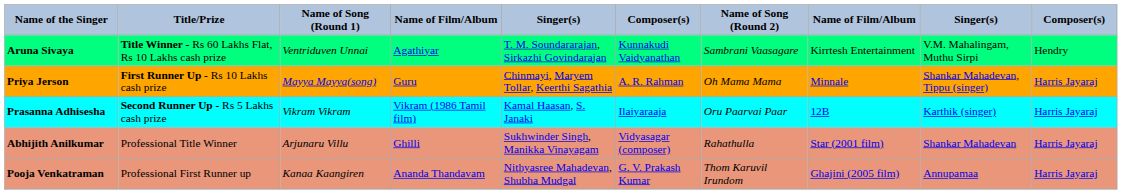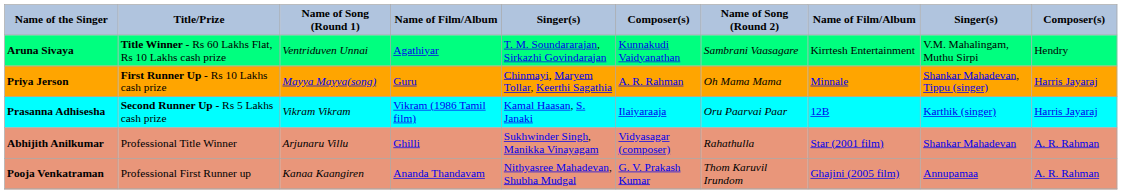 <table class="wikitable">
 <tr>
 <th style="width:150pt; background:LightSteelBlue;">Name of the Singer</th>
 <th style="width:250pt; background:LightSteelBlue;">Title/Prize</th>
 <th style="width:150pt; background:LightSteelBlue;">Name of Song (Round 1)</th>
 <th style="width:150pt; background:LightSteelBlue;">Name of Film/Album</th>
 <th style="width:150pt; background:LightSteelBlue;">Singer(s)</th>
 <th style="width:100pt; background:LightSteelBlue;">Composer(s)</th>
 <th style="width:150pt; background:LightSteelBlue;">Name of Song (Round 2)</th>
 <th style="width:150pt; background:LightSteelBlue;">Name of Film/Album</th>
 <th style="width:150pt; background:LightSteelBlue;">Singer(s)</th>
 <th style="width:100pt; background:LightSteelBlue;">Composer(s)</th>
 </tr>
 <tr>
 <td bgcolor="#00FF7F"><strong>Aruna Sivaya</strong></td>
 <td bgcolor="#00FF7F"><strong>Title Winner -</strong> Rs 60 Lakhs Flat, Rs 10 Lakhs cash prize</td>
 <td bgcolor="#00FF7F"><em>Ventriduven Unnai</em></td>
 <td bgcolor="#00FF7F"><a href='#'>Agathiyar</a></td>
 <td bgcolor="#00FF7F"><a href='#'>T. M. Soundararajan</a>, <a href='#'>Sirkazhi Govindarajan</a></td>
 <td bgcolor="#00FF7F"><a href='#'>Kunnakudi Vaidyanathan</a></td>
 <td bgcolor="#00FF7F"><em>Sambrani Vaasagare</em></td>
 <td bgcolor="#00FF7F">Kirrtesh Entertainment</td>
 <td bgcolor="#00FF7F">V.M. Mahalingam, Muthu Sirpi</td>
 <td bgcolor="#00FF7F">Hendry</td>
 </tr>
 <tr>
 <td bgcolor="orange"><strong>Priya Jerson</strong></td>
 <td bgcolor="orange"><strong>First Runner Up -</strong> Rs 10 Lakhs cash prize</td>
 <td bgcolor="orange"><a href='#'><em>Mayya Mayya(song)</em></a></td>
 <td bgcolor="orange"><a href='#'>Guru</a></td>
 <td bgcolor="orange"><a href='#'>Chinmayi</a>, <a href='#'>Maryem Tollar</a>, <a href='#'>Keerthi Sagathia</a></td>
 <td bgcolor="orange"><a href='#'>A. R. Rahman</a></td>
 <td bgcolor="orange"><em>Oh Mama Mama</em></td>
 <td bgcolor="orange"><a href='#'>Minnale</a></td>
 <td bgcolor="orange"><a href='#'>Shankar Mahadevan</a>, <a href='#'>Tippu (singer)</a></td>
 <td bgcolor="orange"><a href='#'>Harris Jayaraj</a></td>
 </tr>
 <tr>
 <td bgcolor="aqua"><strong>Prasanna Adhisesha</strong></td>
 <td bgcolor="aqua"><strong>Second Runner Up -</strong> Rs 5 Lakhs cash prize</td>
 <td bgcolor="aqua"><em>Vikram Vikram</em></td>
 <td bgcolor="aqua"><a href='#'>Vikram (1986 Tamil film)</a></td>
 <td bgcolor="aqua"><a href='#'>Kamal Haasan</a>, <a href='#'>S. Janaki</a></td>
 <td bgcolor="aqua"><a href='#'>Ilaiyaraaja</a></td>
 <td bgcolor="aqua"><em>Oru Paarvai Paar</em></td>
 <td bgcolor="aqua"><a href='#'>12B</a></td>
 <td bgcolor="aqua"><a href='#'>Karthik (singer)</a></td>
 <td bgcolor="aqua"><a href='#'>Harris Jayaraj</a></td>
 </tr>
 <tr>
 <td bgcolor="darksalmon"><strong>Abhijith Anilkumar</strong></td>
 <td bgcolor="darksalmon">Professional Title Winner</td>
 <td bgcolor="darksalmon"><em>Arjunaru Villu</em></td>
 <td bgcolor="darksalmon"><a href='#'>Ghilli</a></td>
 <td bgcolor="darksalmon"><a href='#'>Sukhwinder Singh</a>, <a href='#'>Manikka Vinayagam</a></td>
 <td bgcolor="darksalmon"><a href='#'>Vidyasagar (composer)</a></td>
 <td bgcolor="darksalmon"><em>Rahathulla</em></td>
 <td bgcolor="darksalmon"><a href='#'>Star (2001 film)</a></td>
 <td bgcolor="darksalmon"><a href='#'>Shankar Mahadevan</a></td>
-<td bgcolor="darksalmon"><a href='#'>Harris Jayaraj</a></td>
+<td bgcolor="darksalmon"><a href='#'>A. R. Rahman</a></td>
 </tr>
 <tr>
 <td bgcolor="darksalmon"><strong>Pooja Venkatraman</strong></td>
 <td bgcolor="darksalmon">Professional First Runner up</td>
 <td bgcolor="darksalmon"><em>Kanaa Kaangiren</em></td>
 <td bgcolor="darksalmon"><a href='#'>Ananda Thandavam</a></td>
 <td bgcolor="darksalmon"><a href='#'>Nithyasree Mahadevan</a>, <a href='#'>Shubha Mudgal</a></td>
 <td bgcolor="darksalmon"><a href='#'>G. V. Prakash Kumar</a></td>
 <td bgcolor="darksalmon"><em>Thom Karuvil Irundom</em></td>
 <td bgcolor="darksalmon"><a href='#'>Ghajini (2005 film)</a></td>
 <td bgcolor="darksalmon"><a href='#'>Annupamaa</a></td>
-<td bgcolor="darksalmon"><a href='#'>Harris Jayaraj</a></td>
+<td bgcolor="darksalmon"><a href='#'>A. R. Rahman</a></td>
 </tr>
 <tr>
 </tr>
 </table>
